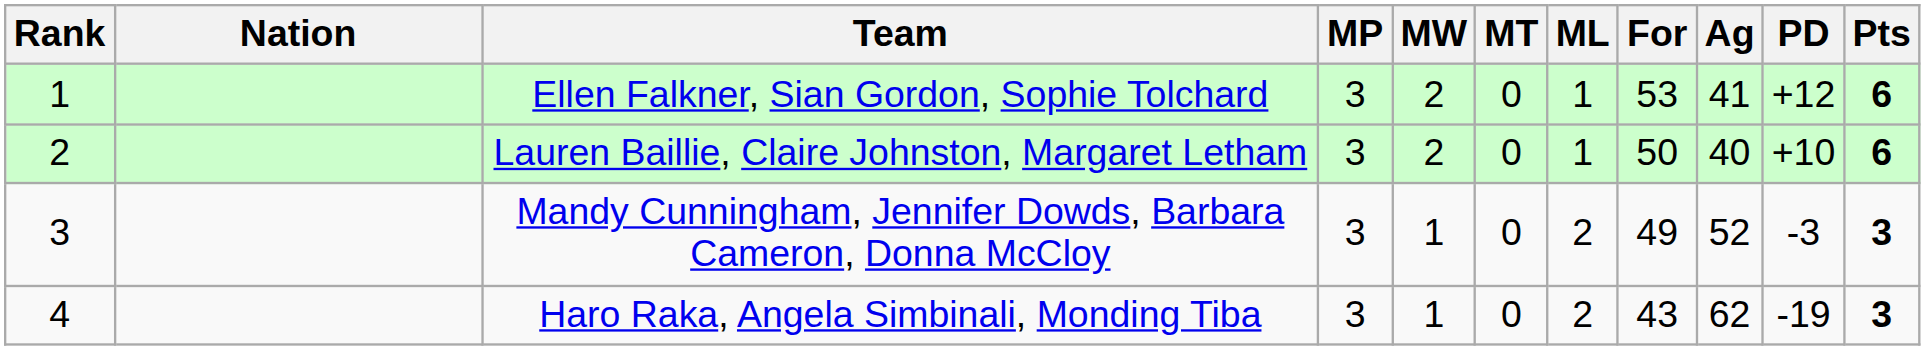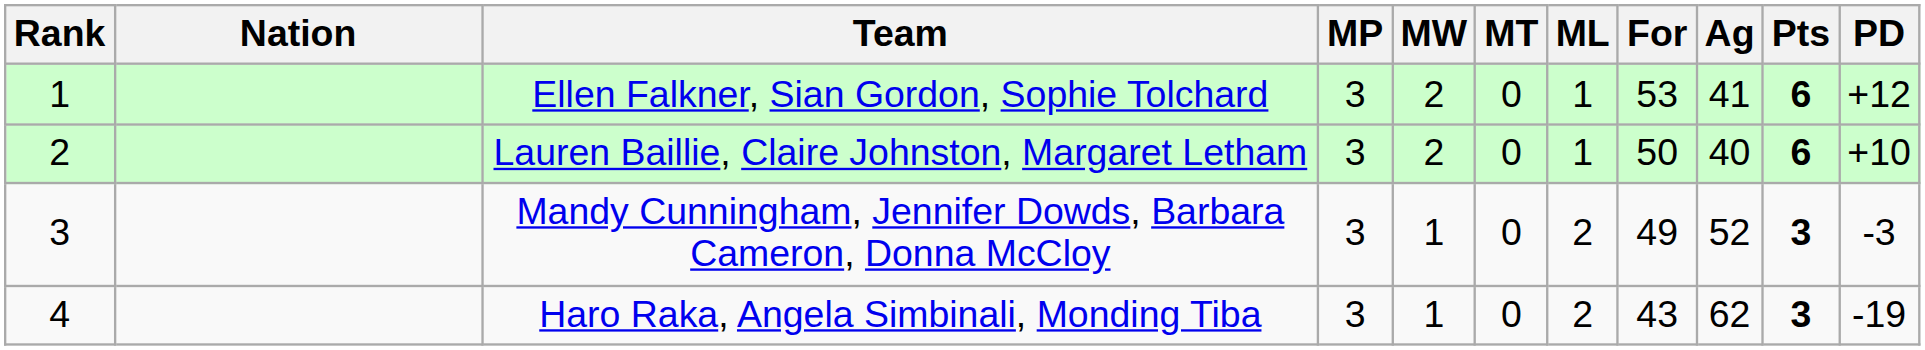 <table class=wikitable style="text-align:center">
 <tr>
 <th width=20>Rank</th>
 <th width=150>Nation</th>
 <th width=350>Team</th>
 <th width=20>MP</th>
 <th width=20>MW</th>
 <th width=20>MT</th>
 <th width=20>ML</th>
 <th width=20>For</th>
 <th width=20>Ag</th>
+<th width=20>Pts</th>
 <th width=20>PD</th>
-<th width=20>Pts</th>
 </tr>
 <tr bgcolor="#ccffcc">
 <td>1</td>
 <td align=left><strong></strong></td>
 <td><a href='#'>Ellen Falkner</a>, <a href='#'>Sian Gordon</a>, <a href='#'>Sophie Tolchard</a></td>
 <td>3</td>
 <td>2</td>
 <td>0</td>
 <td>1</td>
 <td>53</td>
 <td>41</td>
+<td><strong>6</strong></td>
 <td>+12</td>
-<td><strong>6</strong></td>
 </tr>
 <tr bgcolor="#ccffcc">
 <td>2</td>
 <td align=left><strong></strong></td>
 <td><a href='#'>Lauren Baillie</a>, <a href='#'>Claire Johnston</a>, <a href='#'>Margaret Letham</a></td>
 <td>3</td>
 <td>2</td>
 <td>0</td>
 <td>1</td>
 <td>50</td>
 <td>40</td>
+<td><strong>6</strong></td>
 <td>+10</td>
-<td><strong>6</strong></td>
 </tr>
 <tr>
 <td>3</td>
 <td align=left></td>
 <td><a href='#'>Mandy Cunningham</a>, <a href='#'>Jennifer Dowds</a>, <a href='#'>Barbara Cameron</a>, <a href='#'>Donna McCloy</a></td>
 <td>3</td>
 <td>1</td>
 <td>0</td>
 <td>2</td>
 <td>49</td>
 <td>52</td>
+<td><strong>3</strong></td>
 <td>-3</td>
-<td><strong>3</strong></td>
 </tr>
 <tr>
 <td>4</td>
 <td align=left></td>
 <td><a href='#'>Haro Raka</a>, <a href='#'>Angela Simbinali</a>, <a href='#'>Monding Tiba</a></td>
 <td>3</td>
 <td>1</td>
 <td>0</td>
 <td>2</td>
 <td>43</td>
 <td>62</td>
+<td><strong>3</strong></td>
 <td>-19</td>
-<td><strong>3</strong></td>
 </tr>
 </table>
